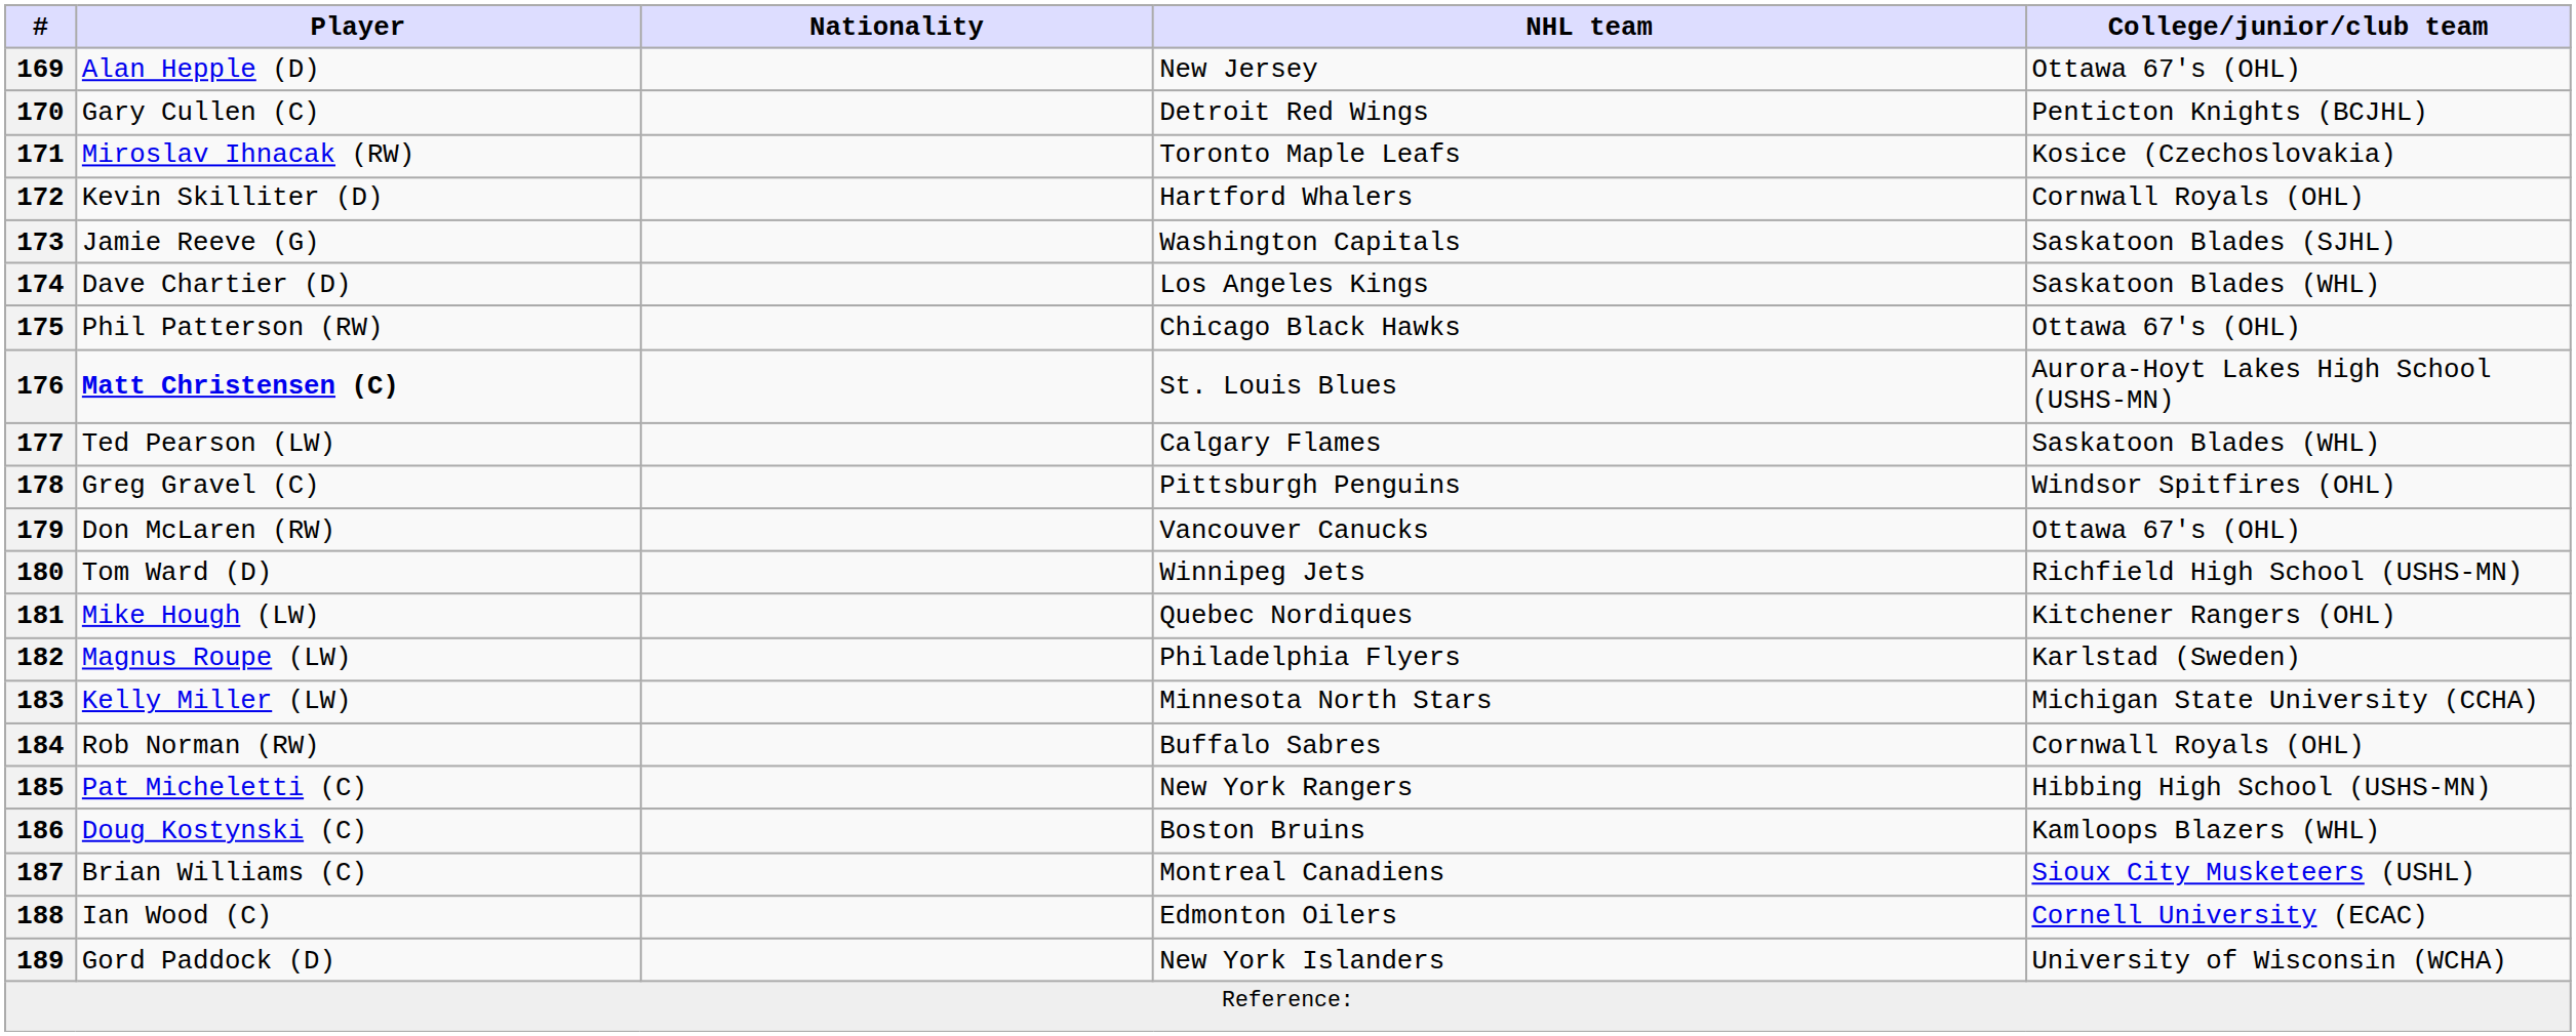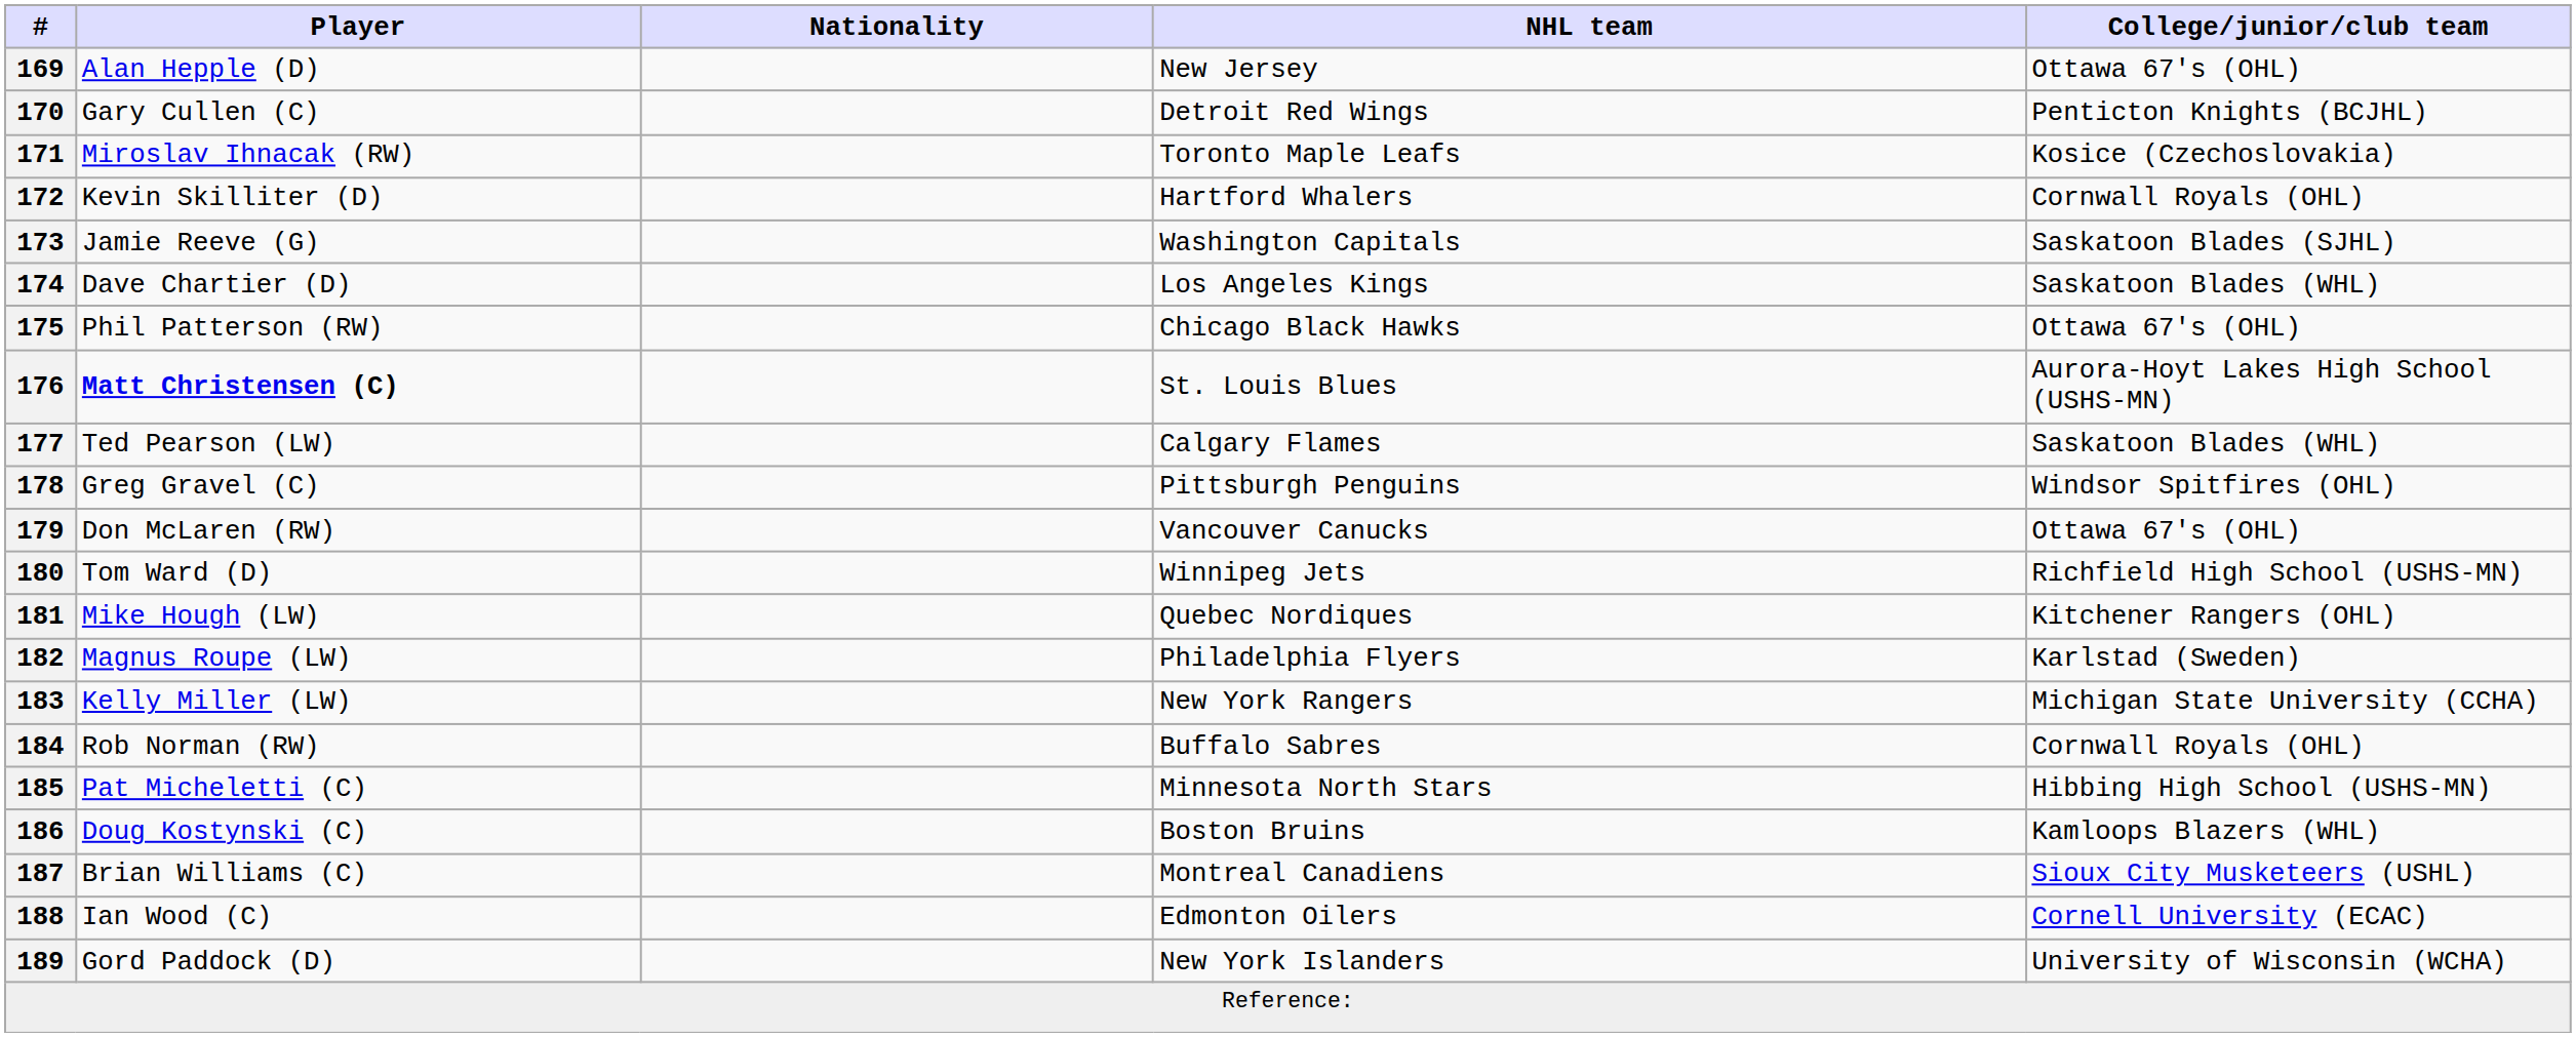 <table class="wikitable" style="width: 100%">
 <tr>
 <th style="background:#ddf; width:2.75%;">#</th>
 <th style="background:#ddf; width:22.0%;">Player</th>
 <th style="background:#ddf; width:20.0%;">Nationality</th>
 <th style="background:#ddf; width:34.0%;">NHL team</th>
 <th style="background:#ddf; width:100.0%;">College/junior/club team</th>
 </tr>
 <tr>
 <th>169</th>
 <td><a href='#'>Alan Hepple</a> (D)</td>
 <td></td>
 <td>New Jersey</td>
 <td>Ottawa 67's (OHL)</td>
 </tr>
 <tr>
 <th>170</th>
 <td>Gary Cullen (C)</td>
 <td></td>
 <td>Detroit Red Wings</td>
 <td>Penticton Knights (BCJHL)</td>
 </tr>
 <tr>
 <th>171</th>
 <td><a href='#'>Miroslav Ihnacak</a> (RW)</td>
 <td></td>
 <td>Toronto Maple Leafs</td>
 <td>Kosice (Czechoslovakia)</td>
 </tr>
 <tr>
 <th>172</th>
 <td>Kevin Skilliter (D)</td>
 <td></td>
 <td>Hartford Whalers</td>
 <td>Cornwall Royals (OHL)</td>
 </tr>
 <tr>
 <th>173</th>
 <td>Jamie Reeve (G)</td>
 <td></td>
 <td>Washington Capitals</td>
 <td>Saskatoon Blades (SJHL)</td>
 </tr>
 <tr>
 <th>174</th>
 <td>Dave Chartier (D)</td>
 <td></td>
 <td>Los Angeles Kings</td>
 <td>Saskatoon Blades (WHL)</td>
 </tr>
 <tr>
 <th>175</th>
 <td>Phil Patterson (RW)</td>
 <td></td>
 <td>Chicago Black Hawks</td>
 <td>Ottawa 67's (OHL)</td>
 </tr>
 <tr>
 <th>176</th>
 <td><strong><a href='#'>Matt Christensen</a> (C)</strong></td>
 <td></td>
 <td>St. Louis Blues</td>
 <td>Aurora-Hoyt Lakes High School (USHS-MN)</td>
 </tr>
 <tr>
 <th>177</th>
 <td>Ted Pearson (LW)</td>
 <td></td>
 <td>Calgary Flames</td>
 <td>Saskatoon Blades (WHL)</td>
 </tr>
 <tr>
 <th>178</th>
 <td>Greg Gravel (C)</td>
 <td></td>
 <td>Pittsburgh Penguins</td>
 <td>Windsor Spitfires (OHL)</td>
 </tr>
 <tr>
 <th>179</th>
 <td>Don McLaren (RW)</td>
 <td></td>
 <td>Vancouver Canucks</td>
 <td>Ottawa 67's (OHL)</td>
 </tr>
 <tr>
 <th>180</th>
 <td>Tom Ward (D)</td>
 <td></td>
 <td>Winnipeg Jets</td>
 <td>Richfield High School (USHS-MN)</td>
 </tr>
 <tr>
 <th>181</th>
 <td><a href='#'>Mike Hough</a> (LW)</td>
 <td></td>
 <td>Quebec Nordiques</td>
 <td>Kitchener Rangers (OHL)</td>
 </tr>
 <tr>
 <th>182</th>
 <td><a href='#'>Magnus Roupe</a> (LW)</td>
 <td></td>
 <td>Philadelphia Flyers</td>
 <td>Karlstad (Sweden)</td>
 </tr>
 <tr>
 <th>183</th>
 <td><a href='#'>Kelly Miller</a> (LW)</td>
 <td></td>
-<td>Minnesota North Stars</td>
+<td>New York Rangers</td>
 <td>Michigan State University (CCHA)</td>
 </tr>
 <tr>
 <th>184</th>
 <td>Rob Norman (RW)</td>
 <td></td>
 <td>Buffalo Sabres</td>
 <td>Cornwall Royals (OHL)</td>
 </tr>
 <tr>
 <th>185</th>
 <td><a href='#'>Pat Micheletti</a> (C)</td>
 <td></td>
-<td>New York Rangers</td>
+<td>Minnesota North Stars</td>
 <td>Hibbing High School (USHS-MN)</td>
 </tr>
 <tr>
 <th>186</th>
 <td><a href='#'>Doug Kostynski</a> (C)</td>
 <td></td>
 <td>Boston Bruins</td>
 <td>Kamloops Blazers (WHL)</td>
 </tr>
 <tr>
 <th>187</th>
 <td>Brian Williams (C)</td>
 <td></td>
 <td>Montreal Canadiens</td>
 <td><a href='#'>Sioux City Musketeers</a> (USHL)</td>
 </tr>
 <tr>
 <th>188</th>
 <td>Ian Wood (C)</td>
 <td></td>
 <td>Edmonton Oilers</td>
 <td><a href='#'>Cornell University</a> (ECAC)</td>
 </tr>
 <tr>
 <th>189</th>
 <td>Gord Paddock (D)</td>
 <td></td>
 <td>New York Islanders</td>
 <td>University of Wisconsin (WCHA)</td>
 </tr>
 <tr>
 <td align=center colspan="6" bgcolor="#efefef"><sup>Reference:  </sup></td>
 </tr>
 </table>
